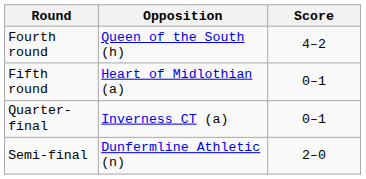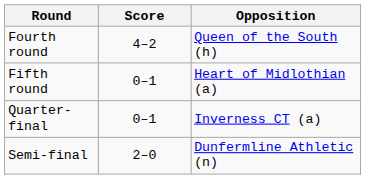 <table class="wikitable" style="text-align:left;margin-left:1em;float:right">
 <tr>
 <th width=85>Round</th>
+<th width=85>Score</th>
 <th width=160>Opposition</th>
-<th width=85>Score</th>
 </tr>
 <tr>
 <td>Fourth round</td>
+<td align=center>4–2</td>
 <td><a href='#'>Queen of the South</a> (h)</td>
-<td align=center>4–2</td>
 </tr>
 <tr>
 <td>Fifth round</td>
+<td align=center>0–1</td>
 <td><a href='#'>Heart of Midlothian</a> (a)</td>
-<td align=center>0–1</td>
 </tr>
 <tr>
 <td>Quarter-final</td>
+<td align=center>0–1</td>
 <td><a href='#'>Inverness CT</a> (a)</td>
-<td align=center>0–1</td>
 </tr>
 <tr>
 <td>Semi-final</td>
+<td align=center>2–0</td>
 <td><a href='#'>Dunfermline Athletic</a> (n)</td>
-<td align=center>2–0</td>
 </tr>
 </table>
